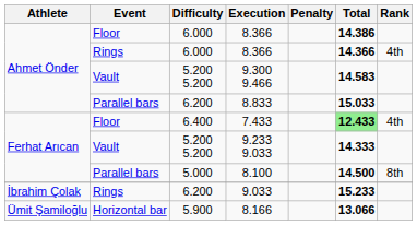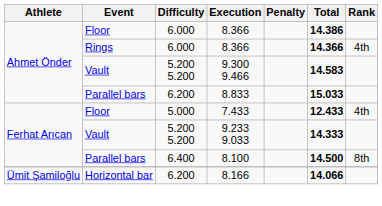 <table class="wikitable">
 <tr>
 <th>Athlete</th>
 <th>Event</th>
 <th>Difficulty</th>
 <th>Execution</th>
 <th>Penalty</th>
 <th>Total</th>
 <th>Rank</th>
 </tr>
 <tr align=center>
 <td align=left rowspan=4><a href='#'>Ahmet Önder</a></td>
 <td align=left> <a href='#'>Floor</a></td>
 <td>6.000</td>
 <td>8.366</td>
 <td></td>
 <td><strong>14.386</strong></td>
 <td></td>
 </tr>
 <tr align=center>
 <td align=left> <a href='#'>Rings</a></td>
 <td>6.000</td>
 <td>8.366</td>
 <td></td>
 <td><strong>14.366</strong></td>
 <td>4th</td>
 </tr>
 <tr align=center>
 <td align=left> <a href='#'>Vault</a></td>
 <td>5.200<br>5.200</td>
 <td>9.300<br>9.466</td>
 <td></td>
 <td><strong>14.583</strong></td>
 <td></td>
 </tr>
 <tr align=center>
 <td align=left> <a href='#'>Parallel bars</a></td>
 <td>6.200</td>
 <td>8.833</td>
 <td></td>
 <td><strong>15.033</strong></td>
 <td></td>
 </tr>
 <tr align=center>
 <td align=left rowspan=3><a href='#'>Ferhat Arıcan</a></td>
 <td align=left> <a href='#'>Floor</a></td>
-<td>6.400</td>
+<td>5.000</td>
 <td>7.433</td>
 <td></td>
-<td style="background: lightgreen;"><strong>12.433</strong></td>
+<td><strong>12.433</strong></td>
 <td>4th</td>
 </tr>
 <tr align=center>
 <td align=left> <a href='#'>Vault</a></td>
 <td>5.200<br>5.200</td>
 <td>9.233<br>9.033</td>
 <td></td>
 <td><strong>14.333</strong></td>
 <td></td>
 </tr>
 <tr align=center>
 <td align=left> <a href='#'>Parallel bars</a></td>
-<td>5.000</td>
+<td>6.400</td>
 <td>8.100</td>
 <td></td>
 <td><strong>14.500</strong></td>
 <td>8th</td>
 </tr>
 <tr align=center>
 </tr>
 <tr align=center>
-<td align=left rowspan=1><a href='#'>İbrahim Çolak</a></td>
-<td align=left> <a href='#'>Rings</a></td>
-<td>6.200</td>
-<td>9.033</td>
-<td></td>
-<td><strong>15.233</strong></td>
-<td></td>
-</tr>
-<tr align=center>
 <td align=left rowspan=1><a href='#'>Ümit Şamiloğlu</a></td>
 <td align=left> <a href='#'>Horizontal bar</a></td>
-<td>5.900</td>
+<td>6.200</td>
 <td>8.166</td>
 <td></td>
-<td><strong>13.066</strong></td>
+<td><strong>14.066</strong></td>
 <td></td>
 </tr>
 </table>
